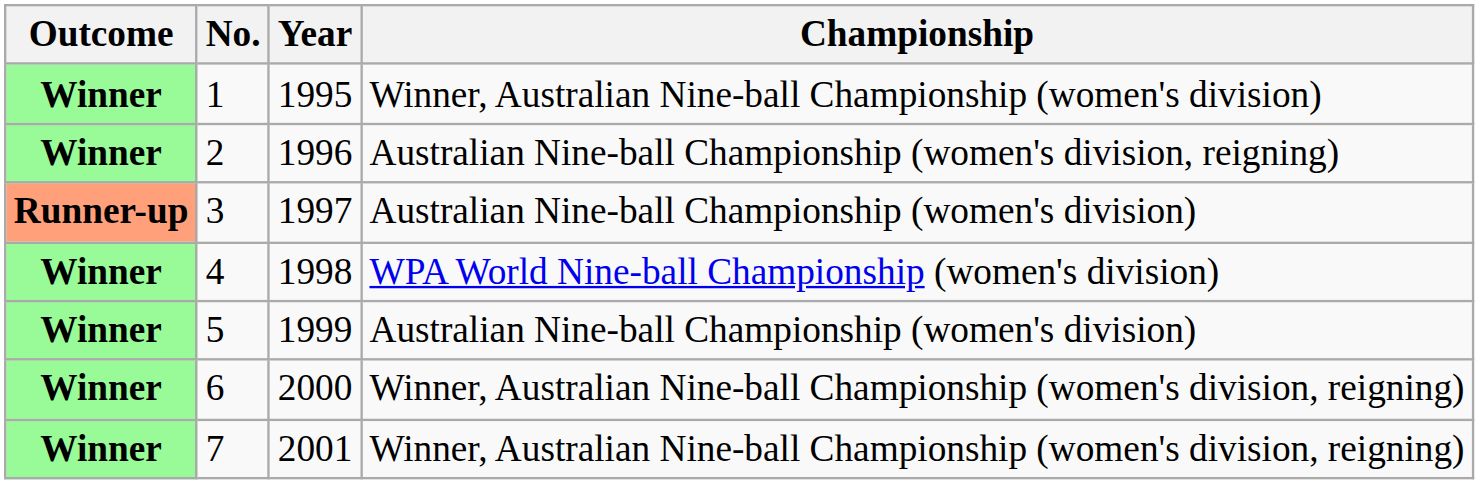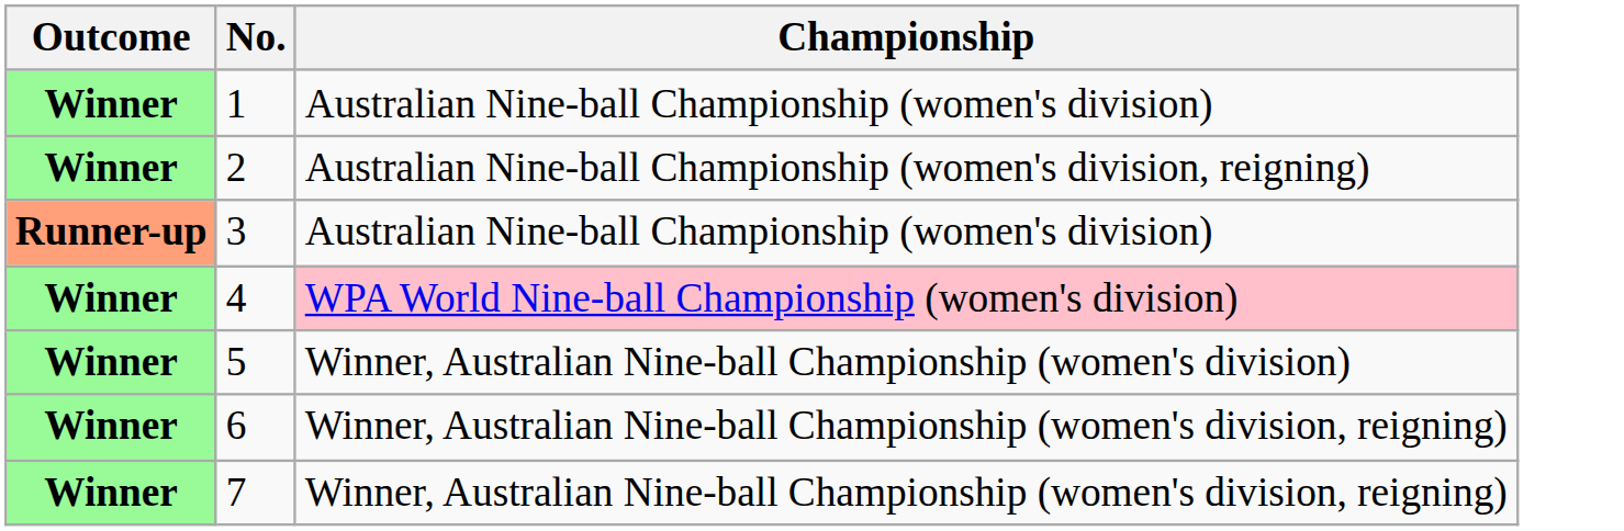 <table class="wikitable">
 <tr>
 <th>Outcome</th>
 <th>No.</th>
-<th>Year</th>
 <th>Championship</th>
 </tr>
 <tr>
 <th scope="row" style="background:#98FB98">Winner</th>
 <td>1</td>
-<td>1995</td>
-<td>Winner, Australian Nine-ball Championship (women's division)</td>
+<td>Australian Nine-ball Championship (women's division)</td>
 </tr>
 <tr>
 <th scope="row" style="background:#98FB98">Winner</th>
 <td>2</td>
-<td>1996</td>
 <td>Australian Nine-ball Championship (women's division, reigning)</td>
 </tr>
 <tr>
 <th scope="row" style="background:#ffa07a;">Runner-up</th>
 <td>3</td>
-<td>1997</td>
 <td>Australian Nine-ball Championship (women's division)</td>
 </tr>
 <tr>
 <th scope="row" style="background:#98FB98">Winner</th>
 <td>4</td>
-<td>1998</td>
-<td><a href='#'>WPA World Nine-ball Championship</a> (women's division)</td>
+<td style="background: pink;"><a href='#'>WPA World Nine-ball Championship</a> (women's division)</td>
 </tr>
 <tr>
 <th scope="row" style="background:#98FB98">Winner</th>
 <td>5</td>
-<td>1999</td>
-<td>Australian Nine-ball Championship (women's division)</td>
+<td>Winner, Australian Nine-ball Championship (women's division)</td>
 </tr>
 <tr>
 <th scope="row" style="background:#98FB98">Winner</th>
 <td>6</td>
-<td>2000</td>
 <td>Winner, Australian Nine-ball Championship (women's division, reigning)</td>
 </tr>
 <tr>
 <th scope="row" style="background:#98FB98">Winner</th>
 <td>7</td>
-<td>2001</td>
 <td>Winner, Australian Nine-ball Championship (women's division, reigning)</td>
 </tr>
 </table>
